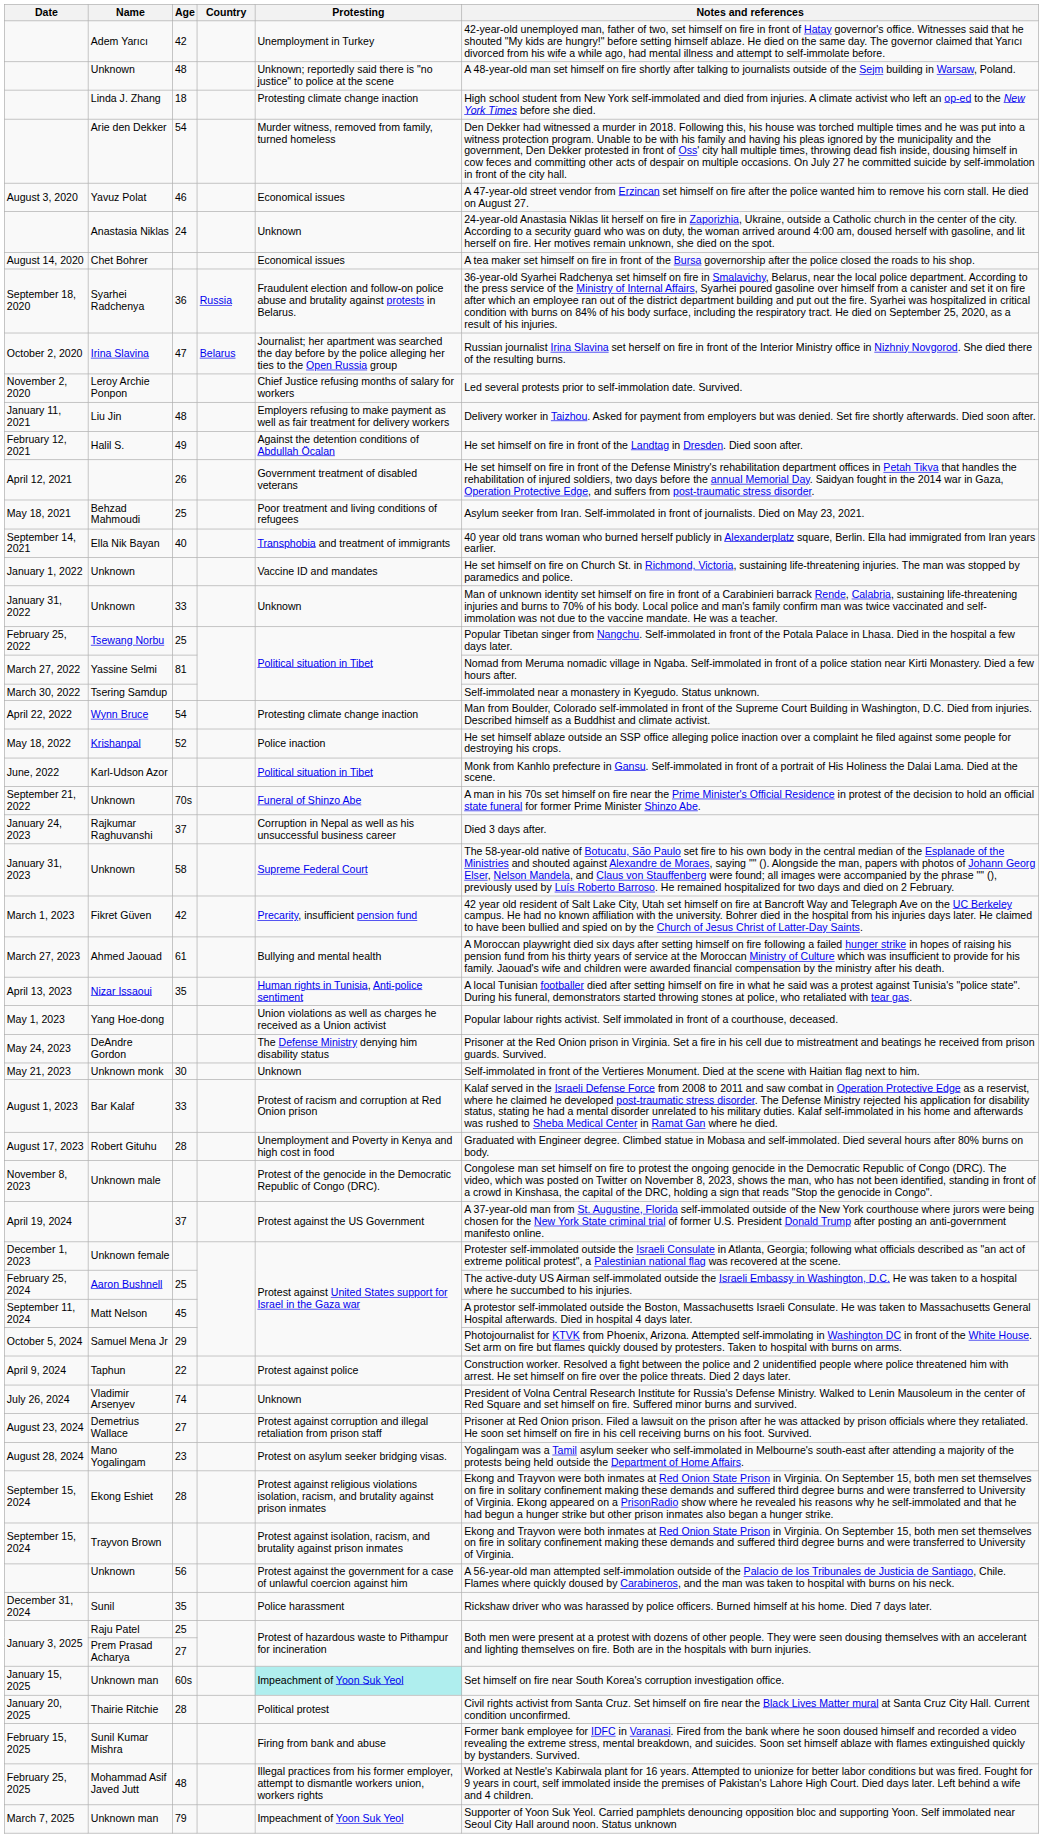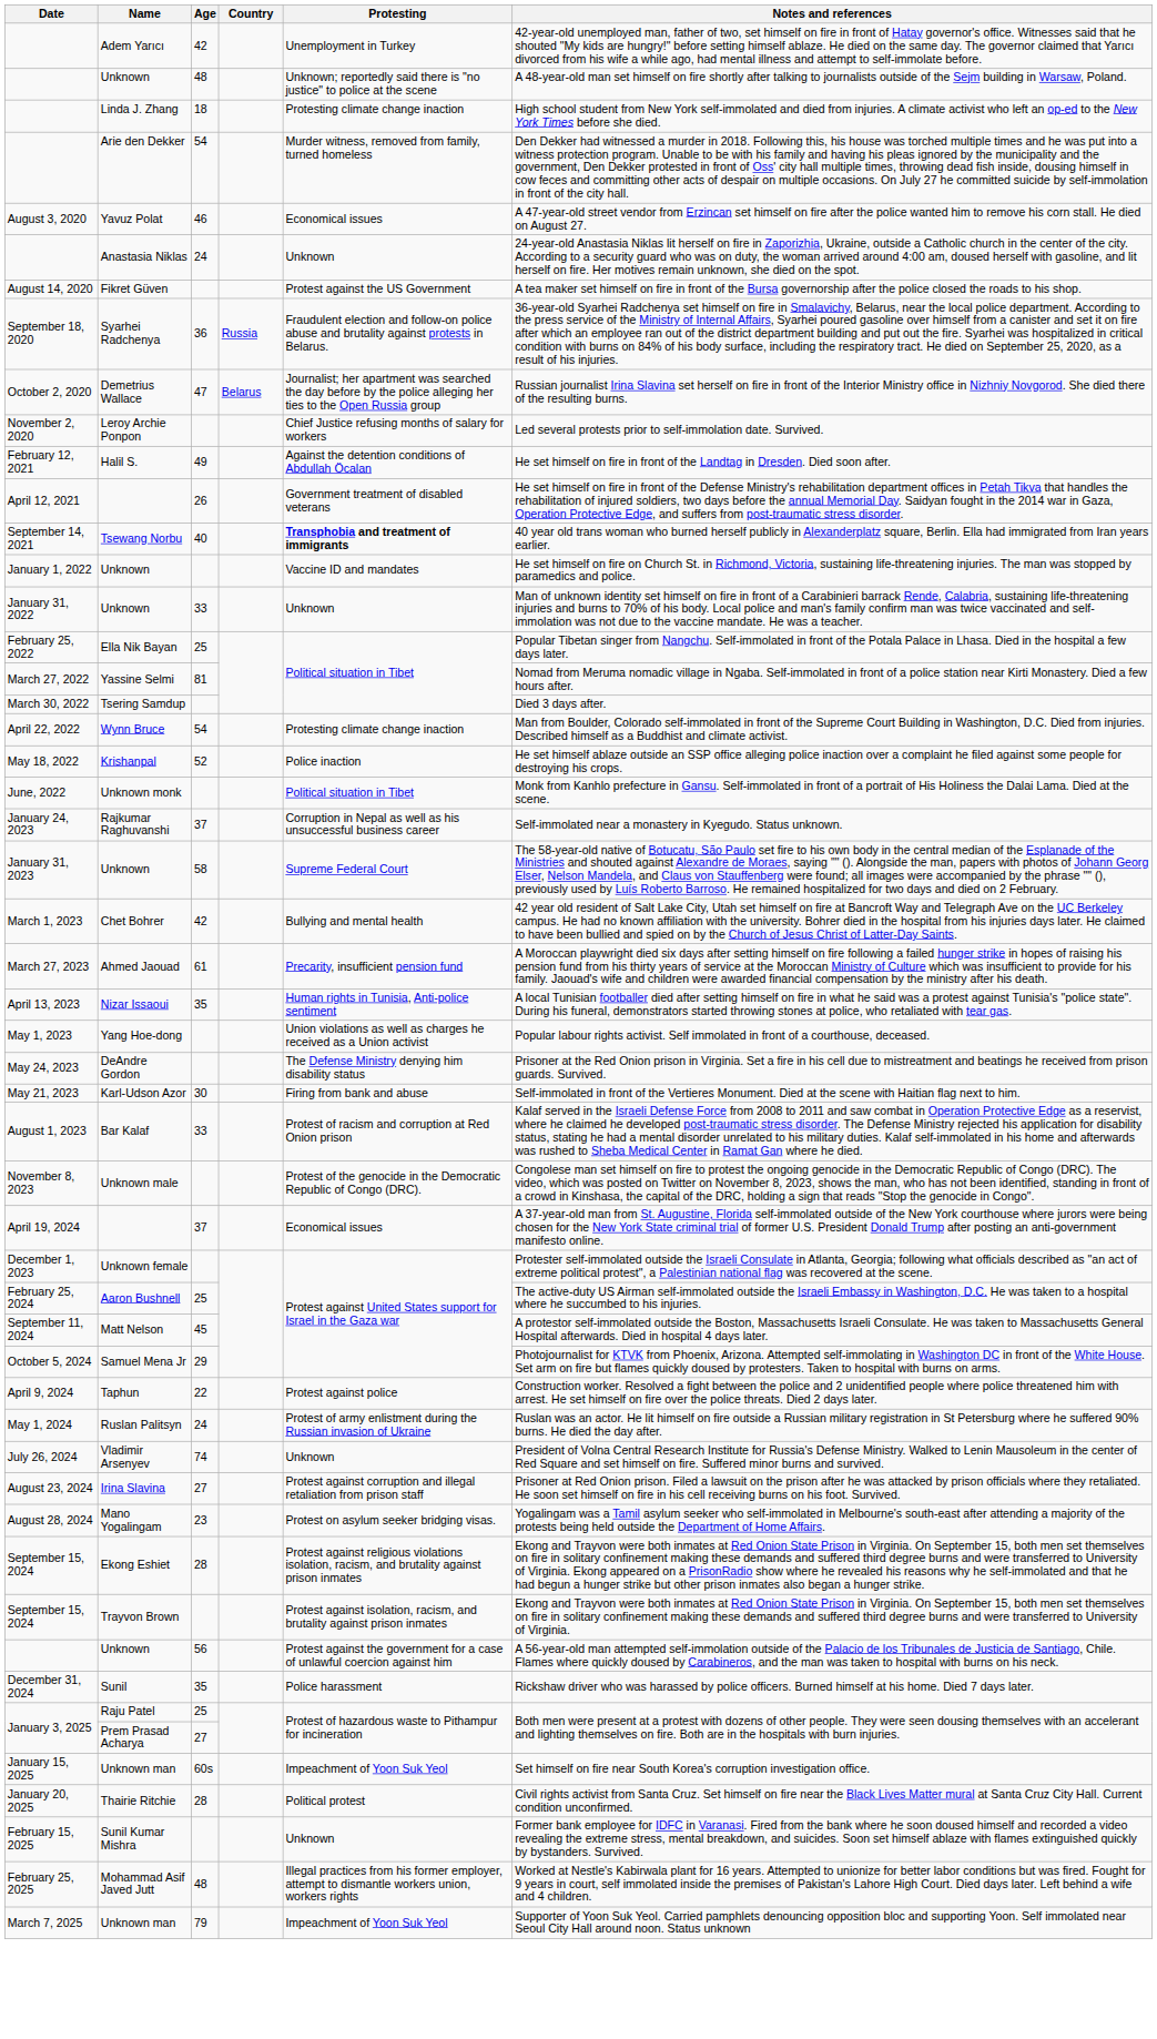 <table class="wikitable sortable">
 <tr>
 <th style="width:120px;">Date</th>
 <th style="width:120px;">Name</th>
 <th style="width:20px;">Age</th>
 <th style="width:80px;">Country</th>
 <th style="width:20%;">Protesting</th>
 <th>Notes and references</th>
 </tr>
 <tr>
 <td></td>
 <td>Adem Yarıcı</td>
 <td>42</td>
 <td></td>
 <td>Unemployment in Turkey</td>
 <td>42-year-old unemployed man, father of two, set himself on fire in front of <a href='#'>Hatay</a> governor's office. Witnesses said that he shouted "My kids are hungry!" before setting himself ablaze. He died on the same day. The governor claimed that Yarıcı divorced from his wife a while ago, had mental illness and attempt to self-immolate before.</td>
 </tr>
 <tr valign="top">
 <td></td>
 <td>Unknown</td>
 <td>48</td>
 <td></td>
 <td>Unknown; reportedly said there is "no justice" to police at the scene</td>
 <td>A 48-year-old man set himself on fire shortly after talking to journalists outside of the <a href='#'>Sejm</a> building in <a href='#'>Warsaw</a>, Poland.</td>
 </tr>
 <tr valign="top">
 <td></td>
 <td>Linda J. Zhang</td>
 <td>18</td>
 <td></td>
 <td>Protesting climate change inaction</td>
 <td>High school student from New York self-immolated and died from injuries. A climate activist who left an <a href='#'>op-ed</a> to the <em><a href='#'>New York Times</a></em> before she died.</td>
 </tr>
 <tr valign="top">
 <td></td>
 <td>Arie den Dekker</td>
 <td>54</td>
 <td></td>
 <td>Murder witness, removed from family, turned homeless</td>
 <td>Den Dekker had witnessed a murder in 2018. Following this, his house was torched multiple times and he was put into a witness protection program. Unable to be with his family and having his pleas ignored by the municipality and the government, Den Dekker protested in front of <a href='#'>Oss</a>' city hall multiple times, throwing dead fish inside, dousing himself in cow feces and committing other acts of despair on multiple occasions. On July 27 he committed suicide by self-immolation in front of the city hall.</td>
 </tr>
 <tr>
 <td>August 3, 2020</td>
 <td>Yavuz Polat</td>
 <td>46</td>
 <td></td>
 <td>Economical issues</td>
 <td>A 47-year-old street vendor from <a href='#'>Erzincan</a> set himself on fire after the police wanted him to remove his corn stall. He died on August 27.</td>
 </tr>
 <tr>
 <td></td>
 <td>Anastasia Niklas</td>
 <td>24</td>
 <td></td>
 <td>Unknown</td>
 <td>24-year-old Anastasia Niklas lit herself on fire in <a href='#'>Zaporizhia</a>, Ukraine, outside a Catholic church in the center of the city. According to a security guard who was on duty, the woman arrived around 4:00 am, doused herself with gasoline, and lit herself on fire. Her motives remain unknown, she died on the spot.</td>
 </tr>
 <tr>
 <td>August 14, 2020</td>
-<td>Chet Bohrer</td>
+<td>Fikret Güven</td>
 <td></td>
 <td></td>
-<td>Economical issues</td>
+<td>Protest against the US Government</td>
 <td>A tea maker set himself on fire in front of the <a href='#'>Bursa</a> governorship after the police closed the roads to his shop.<br></td>
 </tr>
 <tr>
 <td>September 18, 2020</td>
 <td>Syarhei Radchenya</td>
 <td>36</td>
 <td> <a href='#'>Russia</a></td>
 <td>Fraudulent election and follow-on police abuse and brutality against <a href='#'>protests</a> in Belarus.</td>
 <td>36-year-old Syarhei Radchenya set himself on fire in <a href='#'>Smalavichy</a>, Belarus, near the local police department. According to the press service of the <a href='#'>Ministry of Internal Affairs</a>, Syarhei poured gasoline over himself from a canister and set it on fire after which an employee ran out of the district department building and put out the fire. Syarhei was hospitalized in critical condition with burns on 84% of his body surface, including the respiratory tract. He died on September 25, 2020, as a result of his injuries.</td>
 </tr>
 <tr>
 <td>October 2, 2020</td>
-<td><a href='#'>Irina Slavina</a></td>
+<td>Demetrius Wallace</td>
 <td>47</td>
 <td> <a href='#'>Belarus</a></td>
 <td>Journalist; her apartment was searched the day before by the police alleging her ties to the <a href='#'>Open Russia</a> group</td>
 <td>Russian journalist <a href='#'>Irina Slavina</a> set herself on fire in front of the Interior Ministry office in <a href='#'>Nizhniy Novgorod</a>. She died there of the resulting burns.</td>
 </tr>
 <tr>
 <td>November 2, 2020</td>
 <td>Leroy Archie Ponpon</td>
 <td></td>
 <td></td>
 <td>Chief Justice refusing months of salary for workers</td>
 <td>Led several protests prior to self-immolation date. Survived.</td>
-</tr>
-<tr>
-<td>January 11, 2021</td>
-<td>Liu Jin</td>
-<td>48</td>
-<td></td>
-<td>Employers refusing to make payment as well as fair treatment for delivery workers</td>
-<td>Delivery worker in <a href='#'>Taizhou</a>. Asked for payment from employers but was denied. Set fire shortly afterwards. Died soon after.</td>
 </tr>
 <tr>
 <td>February 12, 2021</td>
 <td>Halil S.</td>
 <td>49</td>
 <td></td>
 <td>Against the detention conditions of <a href='#'>Abdullah Öcalan</a></td>
 <td>He set himself on fire in front of the <a href='#'>Landtag</a> in <a href='#'>Dresden</a>. Died soon after.</td>
 </tr>
 <tr>
 <td>April 12, 2021</td>
 <td></td>
 <td>26</td>
 <td></td>
 <td>Government treatment of disabled veterans</td>
 <td>He set himself on fire in front of the Defense Ministry's rehabilitation department offices in <a href='#'>Petah Tikva</a> that handles the rehabilitation of injured soldiers, two days before the <a href='#'>annual Memorial Day</a>. Saidyan fought in the 2014 war in Gaza, <a href='#'>Operation Protective Edge</a>, and suffers from <a href='#'>post-traumatic stress disorder</a>.</td>
 </tr>
 <tr>
-<td>May 18, 2021</td>
-<td>Behzad Mahmoudi</td>
-<td>25</td>
-<td></td>
-<td>Poor treatment and living conditions of refugees</td>
-<td>Asylum seeker from Iran. Self-immolated in front of journalists. Died on May 23, 2021.</td>
-</tr>
-<tr>
 <td>September 14, 2021</td>
-<td>Ella Nik Bayan</td>
+<td><a href='#'>Tsewang Norbu</a></td>
 <td>40</td>
 <td></td>
-<td><a href='#'>Transphobia</a> and treatment of immigrants</td>
+<td><strong><a href='#'>Transphobia</a> and treatment of immigrants</strong></td>
 <td>40 year old trans woman who burned herself publicly in <a href='#'>Alexanderplatz</a> square, Berlin. Ella had immigrated from Iran years earlier.</td>
 </tr>
 <tr>
 <td>January 1, 2022</td>
 <td>Unknown</td>
 <td></td>
 <td></td>
 <td>Vaccine ID and mandates</td>
 <td>He set himself on fire on Church St. in <a href='#'>Richmond, Victoria</a>, sustaining life-threatening injuries. The man was stopped by paramedics and police.</td>
 </tr>
 <tr>
 <td>January 31, 2022</td>
 <td>Unknown</td>
 <td>33</td>
 <td></td>
 <td>Unknown</td>
 <td>Man of unknown identity set himself on fire in front of a Carabinieri barrack <a href='#'>Rende</a>, <a href='#'>Calabria</a>, sustaining life-threatening injuries and burns to 70% of his body. Local police and man's family confirm man was twice vaccinated and self-immolation was not due to the vaccine mandate. He was a teacher.<br></td>
 </tr>
 <tr>
 <td>February 25, 2022</td>
-<td><a href='#'>Tsewang Norbu</a></td>
+<td>Ella Nik Bayan</td>
 <td>25</td>
 <td rowspan="3"></td>
 <td rowspan="3"><a href='#'>Political situation in Tibet</a></td>
 <td>Popular Tibetan singer from <a href='#'>Nangchu</a>. Self-immolated in front of the Potala Palace in Lhasa. Died in the hospital a few days later.</td>
 </tr>
 <tr>
 <td>March 27, 2022</td>
 <td>Yassine Selmi</td>
 <td>81</td>
 <td>Nomad from Meruma nomadic village in Ngaba. Self-immolated in front of a police station near Kirti Monastery. Died a few hours after.</td>
 </tr>
 <tr>
 <td>March 30, 2022</td>
 <td>Tsering Samdup</td>
 <td></td>
-<td>Self-immolated near a monastery in Kyegudo. Status unknown.</td>
+<td>Died 3 days after.</td>
 </tr>
 <tr>
 <td>April 22, 2022</td>
 <td><a href='#'>Wynn Bruce</a></td>
 <td>54</td>
 <td></td>
 <td>Protesting climate change inaction</td>
 <td>Man from Boulder, Colorado self-immolated in front of the Supreme Court Building in Washington, D.C. Died from injuries. Described himself as a Buddhist and climate activist.</td>
 </tr>
 <tr>
 <td>May 18, 2022</td>
 <td><a href='#'>Krishanpal</a></td>
 <td>52</td>
 <td></td>
 <td>Police inaction</td>
 <td>He set himself ablaze outside an SSP office alleging police inaction over a complaint he filed against some people for destroying his crops.</td>
 </tr>
 <tr>
 <td>June, 2022</td>
-<td>Karl-Udson Azor</td>
+<td>Unknown monk</td>
 <td></td>
 <td></td>
 <td><a href='#'>Political situation in Tibet</a></td>
 <td>Monk from Kanhlo prefecture in <a href='#'>Gansu</a>. Self-immolated in front of a portrait of His Holiness the Dalai Lama. Died at the scene.</td>
-</tr>
-<tr>
-<td>September 21, 2022</td>
-<td>Unknown</td>
-<td>70s</td>
-<td></td>
-<td><a href='#'>Funeral of Shinzo Abe</a></td>
-<td>A man in his 70s set himself on fire near the <a href='#'>Prime Minister's Official Residence</a> in protest of the decision to hold an official <a href='#'>state funeral</a> for former Prime Minister <a href='#'>Shinzo Abe</a>.</td>
 </tr>
 <tr>
 <td>January 24, 2023</td>
 <td>Rajkumar  Raghuvanshi</td>
 <td>37</td>
 <td></td>
 <td>Corruption in Nepal as well as his unsuccessful business career</td>
-<td>Died 3 days after.</td>
+<td>Self-immolated near a monastery in Kyegudo. Status unknown.</td>
 </tr>
 <tr>
 <td>January 31, 2023</td>
 <td>Unknown</td>
 <td>58</td>
 <td></td>
 <td><a href='#'>Supreme Federal Court</a></td>
 <td>The 58-year-old native of <a href='#'>Botucatu, São Paulo</a> set fire to his own body in the central median of the <a href='#'>Esplanade of the Ministries</a> and shouted against <a href='#'>Alexandre de Moraes</a>, saying "" (). Alongside the man, papers with photos of <a href='#'>Johann Georg Elser</a>, <a href='#'>Nelson Mandela</a>, and <a href='#'>Claus von Stauffenberg</a> were found; all images were accompanied by the phrase "" (), previously used by <a href='#'>Luís Roberto Barroso</a>. He remained hospitalized for two days and died on 2 February.</td>
 </tr>
 <tr>
 <td>March 1, 2023</td>
-<td>Fikret Güven</td>
+<td>Chet Bohrer</td>
 <td>42</td>
 <td></td>
-<td><a href='#'>Precarity</a>, insufficient <a href='#'>pension fund</a></td>
+<td>Bullying and mental health</td>
 <td>42 year old resident of Salt Lake City, Utah set himself on fire at Bancroft Way and Telegraph Ave on the <a href='#'>UC Berkeley</a> campus. He had no known affiliation with the university. Bohrer died in the hospital from his injuries days later. He claimed to have been bullied and spied on by the <a href='#'>Church of Jesus Christ of Latter-Day Saints</a>.</td>
 </tr>
 <tr>
 <td>March 27, 2023</td>
 <td>Ahmed Jaouad</td>
 <td>61</td>
 <td></td>
-<td>Bullying and mental health</td>
+<td><a href='#'>Precarity</a>, insufficient <a href='#'>pension fund</a></td>
 <td>A Moroccan playwright died six days after setting himself on fire following a failed <a href='#'>hunger strike</a> in hopes of raising his pension fund from his thirty years of service at the Moroccan <a href='#'>Ministry of Culture</a> which was insufficient to provide for his family. Jaouad's wife and children were awarded financial compensation by the ministry after his death.</td>
 </tr>
 <tr>
 <td>April 13, 2023</td>
 <td><a href='#'>Nizar Issaoui</a></td>
 <td>35</td>
 <td></td>
 <td><a href='#'>Human rights in Tunisia</a>, <a href='#'>Anti-police sentiment</a></td>
 <td>A local Tunisian <a href='#'>footballer</a>  died after setting himself on fire in what he said was a protest against Tunisia's "police state". During his funeral, demonstrators started throwing stones at police, who retaliated with <a href='#'>tear gas</a>.</td>
 </tr>
 <tr>
 <td>May 1, 2023</td>
 <td>Yang Hoe-dong</td>
 <td></td>
 <td></td>
 <td>Union violations as well as charges he received as a Union activist</td>
 <td>Popular labour rights activist. Self immolated in front of a courthouse, deceased.</td>
 </tr>
 <tr>
 <td>May 24, 2023</td>
 <td>DeAndre Gordon</td>
 <td></td>
 <td></td>
 <td>The <a href='#'>Defense Ministry</a> denying him disability status</td>
 <td>Prisoner at the Red Onion prison in Virginia. Set a fire in his cell due to mistreatment and beatings he received from prison guards. Survived.</td>
 </tr>
 <tr>
 <td>May 21, 2023</td>
-<td>Unknown monk</td>
+<td>Karl-Udson Azor</td>
 <td>30</td>
 <td></td>
-<td>Unknown</td>
+<td>Firing from bank and abuse</td>
 <td>Self-immolated in front of the Vertieres Monument. Died at the scene with Haitian flag next to him.</td>
 </tr>
 <tr>
 <td>August 1, 2023</td>
 <td>Bar Kalaf</td>
 <td>33</td>
 <td></td>
 <td>Protest of racism and corruption at Red Onion prison</td>
 <td>Kalaf served in the <a href='#'>Israeli Defense Force</a> from 2008 to 2011 and saw combat in <a href='#'>Operation Protective Edge</a> as a reservist, where he claimed he developed <a href='#'>post-traumatic stress disorder</a>. The Defense Ministry rejected his application for disability status, stating he had a mental disorder unrelated to his military duties. Kalaf self-immolated in his home and afterwards was rushed to <a href='#'>Sheba Medical Center</a> in <a href='#'>Ramat Gan</a> where he died.</td>
-</tr>
-<tr>
-<td>August 17, 2023</td>
-<td>Robert Gituhu</td>
-<td>28</td>
-<td></td>
-<td>Unemployment and Poverty in Kenya and high cost in food</td>
-<td>Graduated with Engineer degree. Climbed statue in Mobasa and self-immolated. Died several hours after 80% burns on body.</td>
 </tr>
 <tr>
 <td>November 8, 2023</td>
 <td>Unknown male</td>
 <td></td>
 <td></td>
 <td>Protest of the genocide in the Democratic Republic of Congo (DRC).</td>
 <td>Congolese man set himself on fire to protest the ongoing genocide in the Democratic Republic of Congo (DRC). The video, which was posted on Twitter on November 8, 2023, shows the man, who has not been identified, standing in front of a crowd in Kinshasa, the capital of the DRC, holding a sign that reads "Stop the genocide in Congo".</td>
 </tr>
 <tr>
 <td>April 19, 2024</td>
 <td></td>
 <td>37</td>
 <td></td>
-<td>Protest against the US Government</td>
+<td>Economical issues</td>
 <td>A 37-year-old man from <a href='#'>St. Augustine, Florida</a> self-immolated outside of the New York courthouse where jurors were being chosen for the <a href='#'>New York State criminal trial</a> of former U.S. President <a href='#'>Donald Trump</a> after posting an anti-government manifesto online.</td>
 </tr>
 <tr>
 <td>December 1, 2023</td>
 <td>Unknown female</td>
 <td></td>
 <td rowspan="4"></td>
 <td rowspan="4">Protest against <a href='#'>United States support for Israel in the Gaza war</a></td>
 <td>Protester self-immolated outside the <a href='#'>Israeli Consulate</a> in Atlanta, Georgia; following what officials described as "an act of extreme political protest", a <a href='#'>Palestinian national flag</a> was recovered at the scene.</td>
 </tr>
 <tr>
 <td>February 25, 2024</td>
 <td><a href='#'>Aaron Bushnell</a></td>
 <td>25</td>
 <td>The active-duty US Airman self-immolated outside the <a href='#'>Israeli Embassy in Washington, D.C.</a> He was taken to a hospital where he succumbed to his injuries.</td>
 </tr>
 <tr>
 <td>September 11, 2024</td>
 <td>Matt Nelson</td>
 <td>45</td>
 <td>A protestor self-immolated outside the Boston, Massachusetts Israeli Consulate. He was taken to Massachusetts General Hospital afterwards. Died in hospital 4 days later.</td>
 </tr>
 <tr>
 <td>October 5, 2024</td>
 <td>Samuel Mena Jr</td>
 <td>29</td>
 <td>Photojournalist for <a href='#'>KTVK</a> from Phoenix, Arizona. Attempted self-immolating in <a href='#'>Washington DC</a> in front of the <a href='#'>White House</a>. Set arm on fire but flames quickly doused by protesters. Taken to hospital with burns on arms.</td>
 </tr>
 <tr>
 <td>April 9, 2024</td>
 <td>Taphun</td>
 <td>22</td>
 <td></td>
 <td>Protest against police</td>
 <td>Construction worker. Resolved a fight between the police and 2 unidentified people where police threatened him with arrest. He set himself on fire over the police threats. Died 2 days later.</td>
 </tr>
 <tr>
+<td>May 1, 2024</td>
+<td>Ruslan Palitsyn</td>
+<td>24</td>
+<td></td>
+<td>Protest of army enlistment during the <a href='#'>Russian invasion of Ukraine</a></td>
+<td>Ruslan was an actor. He lit himself on fire outside a Russian military registration in St Petersburg where he suffered 90% burns. He died the day after.</td>
+</tr>
+<tr>
 <td>July 26, 2024</td>
 <td>Vladimir Arsenyev</td>
 <td>74</td>
 <td></td>
 <td>Unknown</td>
 <td>President of Volna Central Research Institute for Russia's Defense Ministry. Walked to Lenin Mausoleum in the center of Red Square and set himself on fire. Suffered minor burns and survived.</td>
 </tr>
 <tr>
 <td>August 23, 2024</td>
-<td>Demetrius Wallace</td>
+<td><a href='#'>Irina Slavina</a></td>
 <td>27</td>
 <td></td>
 <td>Protest against corruption and illegal retaliation from prison staff</td>
 <td>Prisoner at Red Onion prison. Filed a lawsuit on the prison after he was attacked by prison officials where they retaliated. He soon set himself on fire in his cell receiving burns on his foot. Survived.</td>
 </tr>
 <tr>
 <td>August 28, 2024</td>
 <td>Mano Yogalingam</td>
 <td>23</td>
 <td></td>
 <td>Protest on asylum seeker bridging visas.</td>
 <td>Yogalingam was a <a href='#'>Tamil</a> asylum seeker who self-immolated in Melbourne's south-east after attending a majority of the protests being held outside the <a href='#'>Department of Home Affairs</a>.</td>
 </tr>
 <tr>
 <td>September 15, 2024</td>
 <td>Ekong Eshiet</td>
 <td>28</td>
 <td></td>
 <td>Protest against religious violations isolation, racism, and brutality against prison inmates</td>
 <td>Ekong and Trayvon were both inmates at <a href='#'>Red Onion State Prison</a> in Virginia. On September 15, both men set themselves on fire in solitary confinement making these demands and suffered third degree burns and were transferred to University of Virginia. Ekong appeared on a <a href='#'>PrisonRadio</a> show where he revealed his reasons why he self-immolated and that he had begun a hunger strike but other prison inmates also began a hunger strike.</td>
 </tr>
 <tr>
 <td>September 15, 2024</td>
 <td>Trayvon Brown</td>
 <td></td>
 <td></td>
 <td>Protest against isolation, racism, and brutality against prison inmates</td>
 <td>Ekong and Trayvon were both inmates at <a href='#'>Red Onion State Prison</a> in Virginia. On September 15, both men set themselves on fire in solitary confinement making these demands and suffered third degree burns and were transferred to University of Virginia.</td>
 </tr>
 <tr valign="top">
 <td></td>
 <td>Unknown</td>
 <td>56</td>
 <td></td>
 <td>Protest against the government for a case of unlawful coercion against him</td>
 <td>A 56-year-old man attempted self-immolation outside of the <a href='#'>Palacio de los Tribunales de Justicia de Santiago</a>, Chile. Flames where quickly doused by <a href='#'>Carabineros</a>, and the man was taken to hospital with burns on his neck.</td>
 </tr>
 <tr>
 <td>December 31, 2024</td>
 <td>Sunil</td>
 <td>35</td>
 <td></td>
 <td>Police harassment</td>
 <td>Rickshaw driver who was harassed by police officers. Burned himself at his home. Died 7 days later.</td>
 </tr>
 <tr>
 <td rowspan="2">January 3, 2025</td>
 <td>Raju Patel</td>
 <td>25</td>
 <td rowspan="2"></td>
 <td rowspan="2">Protest of hazardous waste to Pithampur for incineration</td>
 <td rowspan="2">Both men were present at a protest with dozens of other people. They were seen dousing themselves with an accelerant and lighting themselves on fire. Both are in the hospitals with burn injuries.</td>
 </tr>
 <tr>
 <td>Prem Prasad Acharya</td>
 <td>27</td>
 </tr>
 <tr>
 <td>January 15, 2025</td>
 <td>Unknown man</td>
 <td>60s</td>
 <td></td>
-<td style="background: paleturquoise;">Impeachment of <a href='#'>Yoon Suk Yeol</a></td>
+<td>Impeachment of <a href='#'>Yoon Suk Yeol</a></td>
 <td>Set himself on fire near South Korea's corruption investigation office. </td>
 </tr>
 <tr>
 <td>January 20, 2025</td>
 <td>Thairie Ritchie</td>
 <td>28</td>
 <td></td>
 <td>Political protest</td>
 <td>Civil rights activist from Santa Cruz. Set himself on fire near the <a href='#'>Black Lives Matter mural</a> at Santa Cruz City Hall. Current condition unconfirmed. </td>
 </tr>
 <tr>
 <td>February 15, 2025</td>
 <td>Sunil Kumar Mishra</td>
 <td></td>
 <td></td>
-<td>Firing from bank and abuse</td>
+<td>Unknown</td>
 <td>Former bank employee for <a href='#'>IDFC</a> in <a href='#'>Varanasi</a>. Fired from the bank where he soon doused himself and recorded a video revealing the extreme stress, mental breakdown, and suicides. Soon set himself ablaze with flames extinguished quickly by bystanders. Survived. </td>
 </tr>
 <tr>
 <td>February 25, 2025</td>
 <td>Mohammad Asif Javed Jutt</td>
 <td>48</td>
 <td></td>
 <td>Illegal practices from his former employer, attempt to dismantle workers union, workers rights</td>
 <td>Worked at Nestle's Kabirwala plant for 16 years. Attempted to unionize for better labor conditions but was fired. Fought for 9 years in court, self immolated inside the premises of Pakistan's Lahore High Court. Died days later. Left behind a wife and 4 children. </td>
 </tr>
 <tr>
 <td>March 7, 2025</td>
 <td>Unknown man</td>
 <td>79</td>
 <td></td>
 <td>Impeachment of <a href='#'>Yoon Suk Yeol</a></td>
 <td>Supporter of Yoon Suk Yeol. Carried pamphlets denouncing opposition bloc and supporting Yoon. Self immolated near Seoul City Hall around noon. Status unknown </td>
 </tr>
 </table>
